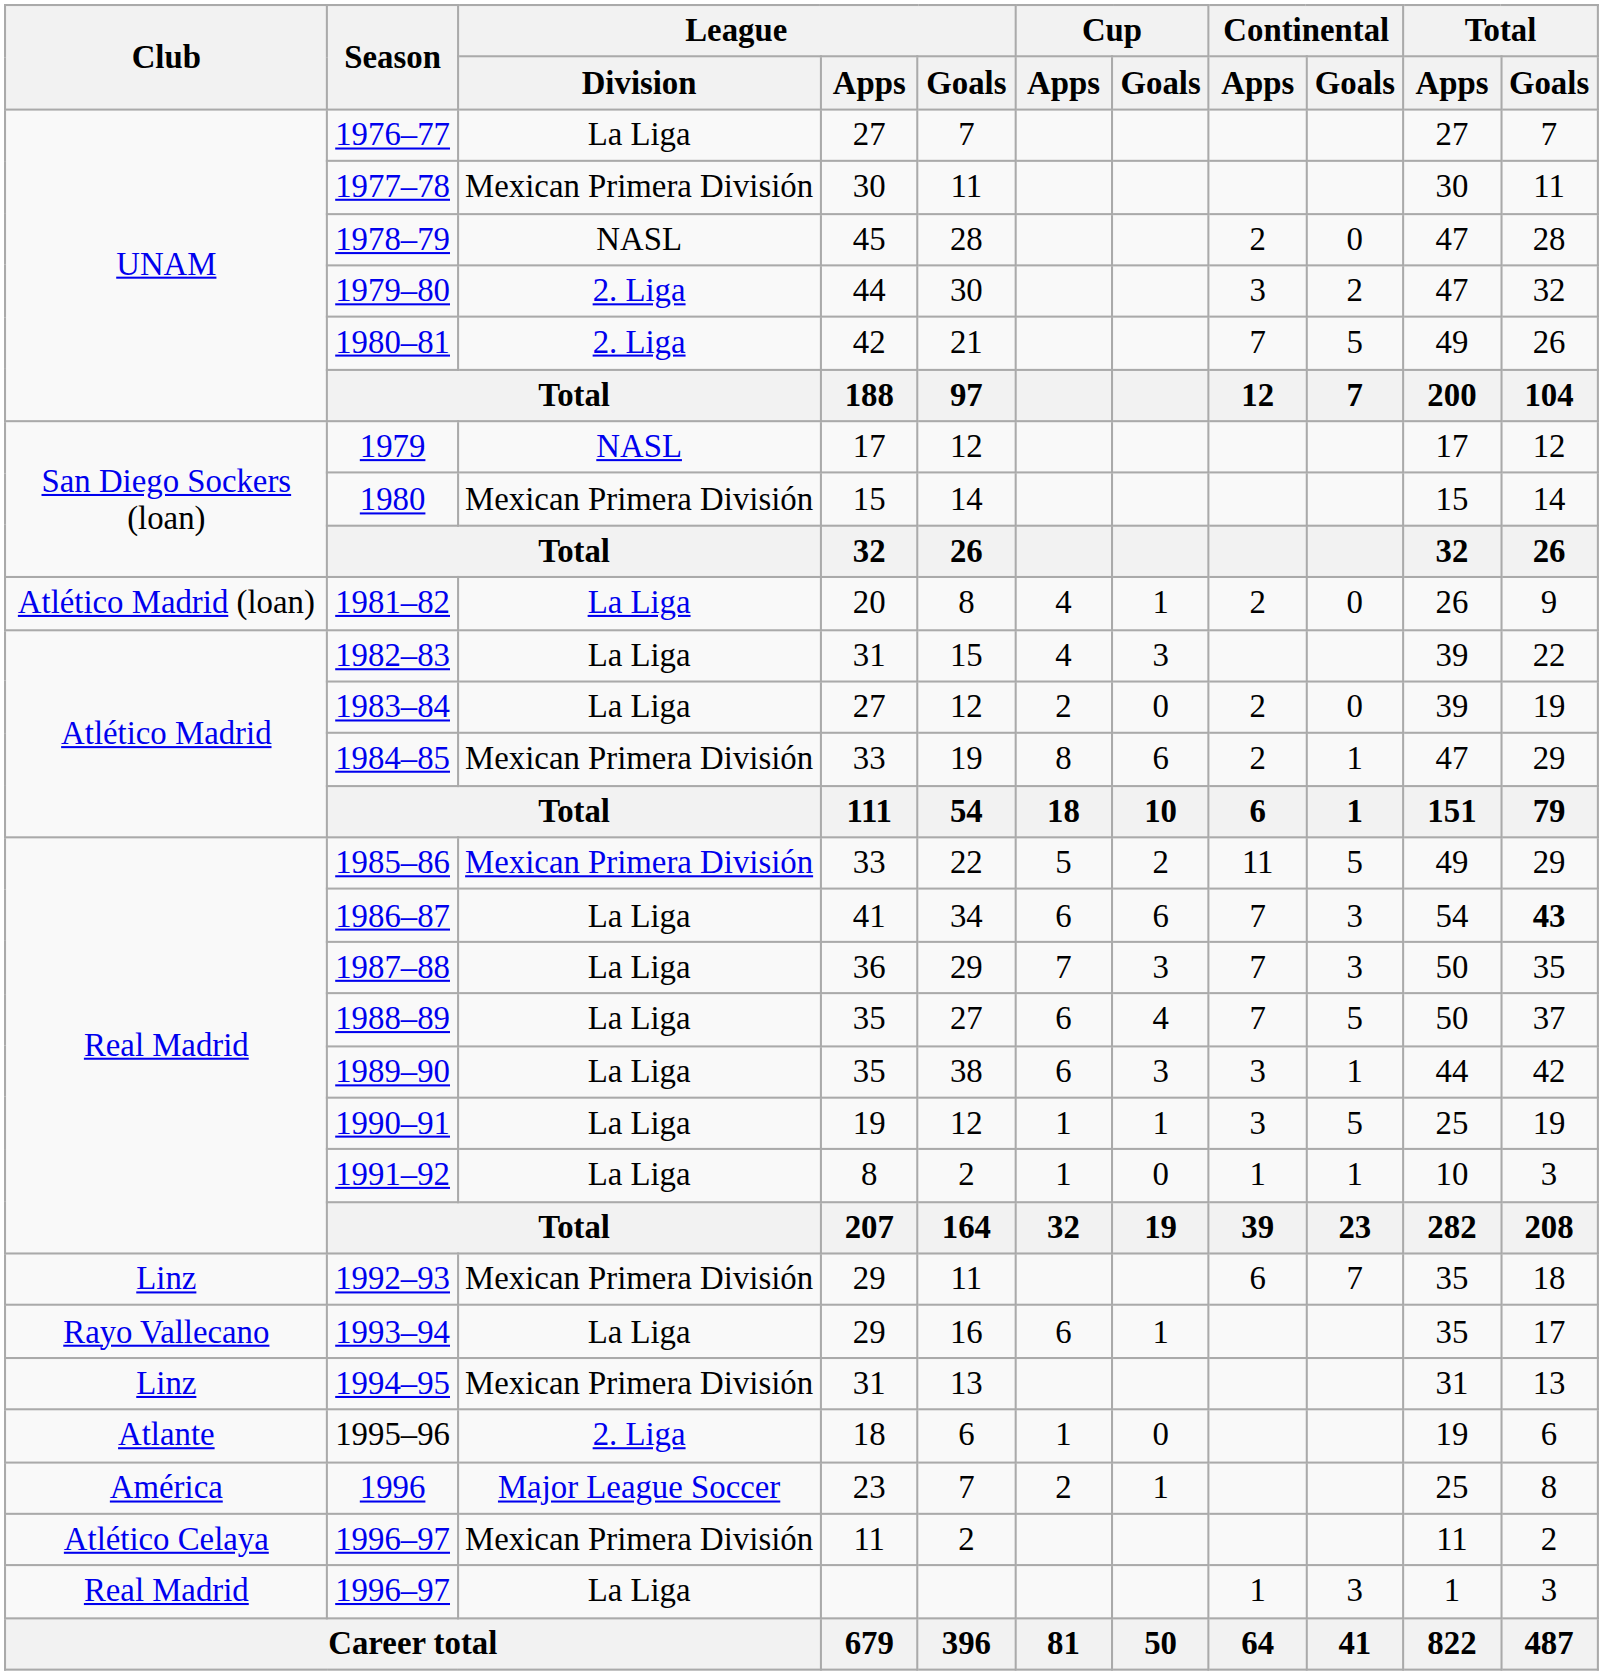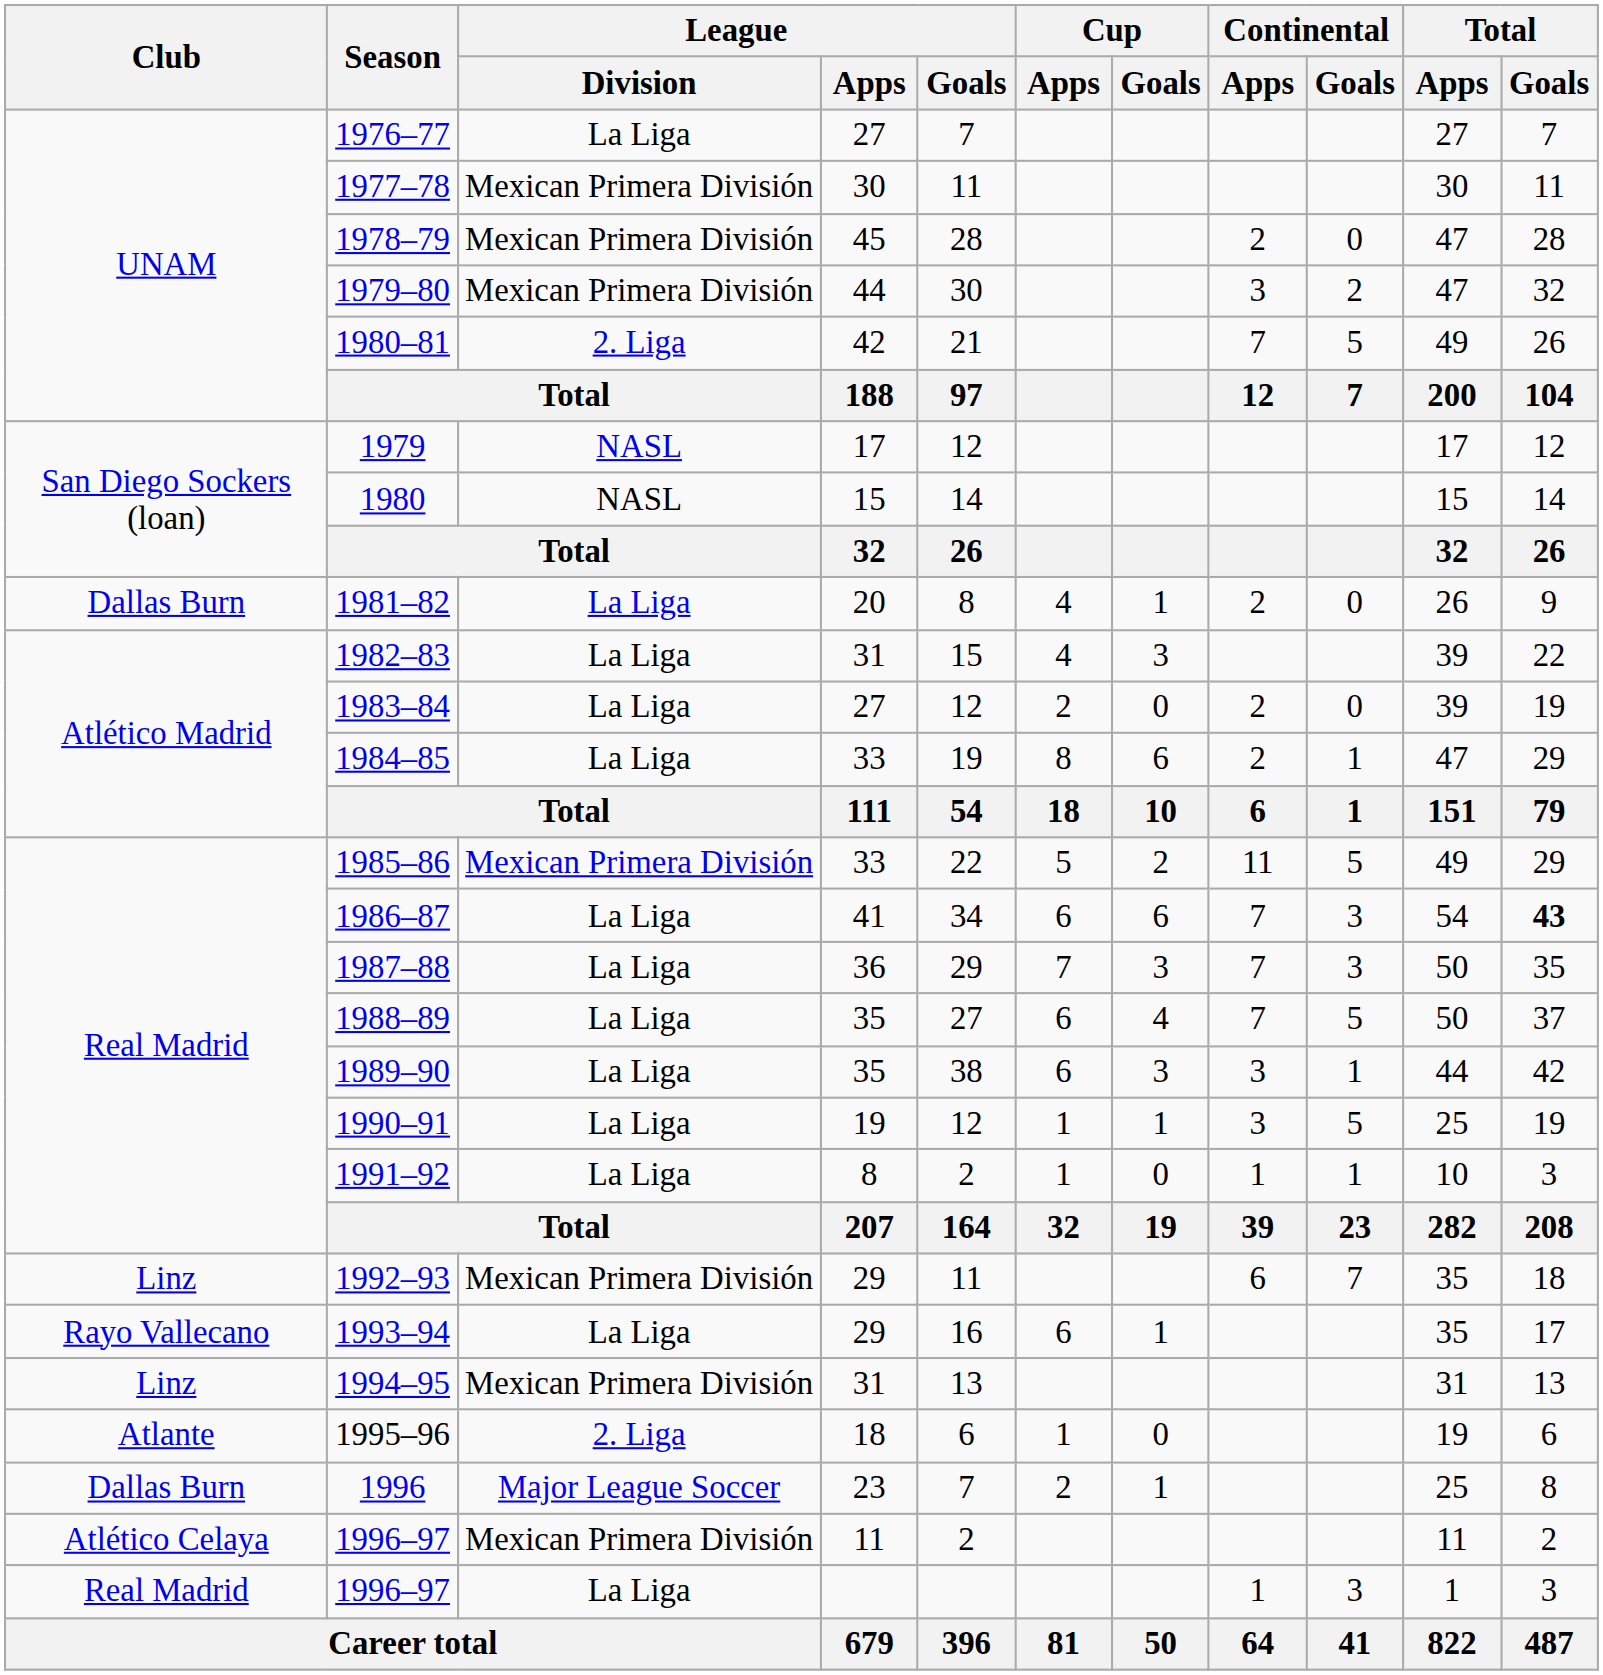 <table class="wikitable" style="text-align:center">
 <tr>
 <th rowspan="2" width="150">Club</th>
 <th rowspan="2">Season</th>
 <th colspan="3">League</th>
 <th colspan="2">Cup</th>
 <th colspan="2">Continental</th>
 <th colspan="2">Total</th>
 </tr>
 <tr>
 <th>Division</th>
 <th width="40">Apps</th>
 <th width="40">Goals</th>
 <th width="40">Apps</th>
 <th width="40">Goals</th>
 <th width="40">Apps</th>
 <th width="40">Goals</th>
 <th width="40">Apps</th>
 <th width="40">Goals</th>
 </tr>
 <tr>
 <td rowspan="6"><a href='#'>UNAM</a></td>
 <td><a href='#'>1976–77</a></td>
 <td>La Liga</td>
 <td>27</td>
 <td>7</td>
 <td></td>
 <td></td>
 <td></td>
 <td></td>
 <td>27</td>
 <td>7</td>
 </tr>
 <tr>
 <td><a href='#'>1977–78</a></td>
 <td>Mexican Primera División</td>
 <td>30</td>
 <td>11</td>
 <td></td>
 <td></td>
 <td></td>
 <td></td>
 <td>30</td>
 <td>11</td>
 </tr>
 <tr>
 <td><a href='#'>1978–79</a></td>
-<td>NASL</td>
+<td>Mexican Primera División</td>
 <td>45</td>
 <td>28</td>
 <td></td>
 <td></td>
 <td>2</td>
 <td>0</td>
 <td>47</td>
 <td>28</td>
 </tr>
 <tr>
 <td><a href='#'>1979–80</a></td>
-<td><a href='#'>2. Liga</a></td>
+<td>Mexican Primera División</td>
 <td>44</td>
 <td>30</td>
 <td></td>
 <td></td>
 <td>3</td>
 <td>2</td>
 <td>47</td>
 <td>32</td>
 </tr>
 <tr>
 <td><a href='#'>1980–81</a></td>
 <td><a href='#'>2. Liga</a></td>
 <td>42</td>
 <td>21</td>
 <td></td>
 <td></td>
 <td>7</td>
 <td>5</td>
 <td>49</td>
 <td>26</td>
 </tr>
 <tr>
 <th colspan="2">Total</th>
 <th>188</th>
 <th>97</th>
 <th></th>
 <th></th>
 <th>12</th>
 <th>7</th>
 <th>200</th>
 <th>104</th>
 </tr>
 <tr>
 <td rowspan="3"><a href='#'>San Diego Sockers</a> (loan)</td>
 <td><a href='#'>1979</a></td>
 <td><a href='#'>NASL</a></td>
 <td>17</td>
 <td>12</td>
 <td></td>
 <td></td>
 <td></td>
 <td></td>
 <td>17</td>
 <td>12</td>
 </tr>
 <tr>
 <td><a href='#'>1980</a></td>
-<td>Mexican Primera División</td>
+<td>NASL</td>
 <td>15</td>
 <td>14</td>
 <td></td>
 <td></td>
 <td></td>
 <td></td>
 <td>15</td>
 <td>14</td>
 </tr>
 <tr>
 <th colspan="2">Total</th>
 <th>32</th>
 <th>26</th>
 <th></th>
 <th></th>
 <th></th>
 <th></th>
 <th>32</th>
 <th>26</th>
 </tr>
 <tr>
-<td><a href='#'>Atlético Madrid</a> (loan)</td>
+<td><a href='#'>Dallas Burn</a></td>
 <td><a href='#'>1981–82</a></td>
 <td><a href='#'>La Liga</a></td>
 <td>20</td>
 <td>8</td>
 <td>4</td>
 <td>1</td>
 <td>2</td>
 <td>0</td>
 <td>26</td>
 <td>9</td>
 </tr>
 <tr>
 <td rowspan="4"><a href='#'>Atlético Madrid</a></td>
 <td><a href='#'>1982–83</a></td>
 <td>La Liga</td>
 <td>31</td>
 <td>15</td>
 <td>4</td>
 <td>3</td>
 <td></td>
 <td></td>
 <td>39</td>
 <td>22</td>
 </tr>
 <tr>
 <td><a href='#'>1983–84</a></td>
 <td>La Liga</td>
 <td>27</td>
 <td>12</td>
 <td>2</td>
 <td>0</td>
 <td>2</td>
 <td>0</td>
 <td>39</td>
 <td>19</td>
 </tr>
 <tr>
 <td><a href='#'>1984–85</a></td>
-<td>Mexican Primera División</td>
+<td>La Liga</td>
 <td>33</td>
 <td>19</td>
 <td>8</td>
 <td>6</td>
 <td>2</td>
 <td>1</td>
 <td>47</td>
 <td>29</td>
 </tr>
 <tr>
 <th colspan="2">Total</th>
 <th>111</th>
 <th>54</th>
 <th>18</th>
 <th>10</th>
 <th>6</th>
 <th>1</th>
 <th>151</th>
 <th>79</th>
 </tr>
 <tr>
 <td rowspan="8"><a href='#'>Real Madrid</a></td>
 <td><a href='#'>1985–86</a></td>
 <td><a href='#'>Mexican Primera División</a></td>
 <td>33</td>
 <td>22</td>
 <td>5</td>
 <td>2</td>
 <td>11</td>
 <td>5</td>
 <td>49</td>
 <td>29</td>
 </tr>
 <tr>
 <td><a href='#'>1986–87</a></td>
 <td>La Liga</td>
 <td>41</td>
 <td>34</td>
 <td>6</td>
 <td>6</td>
 <td>7</td>
 <td>3</td>
 <td>54</td>
 <td><strong>43</strong></td>
 </tr>
 <tr>
 <td><a href='#'>1987–88</a></td>
 <td>La Liga</td>
 <td>36</td>
 <td>29</td>
 <td>7</td>
 <td>3</td>
 <td>7</td>
 <td>3</td>
 <td>50</td>
 <td>35</td>
 </tr>
 <tr>
 <td><a href='#'>1988–89</a></td>
 <td>La Liga</td>
 <td>35</td>
 <td>27</td>
 <td>6</td>
 <td>4</td>
 <td>7</td>
 <td>5</td>
 <td>50</td>
 <td>37</td>
 </tr>
 <tr>
 <td><a href='#'>1989–90</a></td>
 <td>La Liga</td>
 <td>35</td>
 <td>38</td>
 <td>6</td>
 <td>3</td>
 <td>3</td>
 <td>1</td>
 <td>44</td>
 <td>42</td>
 </tr>
 <tr>
 <td><a href='#'>1990–91</a></td>
 <td>La Liga</td>
 <td>19</td>
 <td>12</td>
 <td>1</td>
 <td>1</td>
 <td>3</td>
 <td>5</td>
 <td>25</td>
 <td>19</td>
 </tr>
 <tr>
 <td><a href='#'>1991–92</a></td>
 <td>La Liga</td>
 <td>8</td>
 <td>2</td>
 <td>1</td>
 <td>0</td>
 <td>1</td>
 <td>1</td>
 <td>10</td>
 <td>3</td>
 </tr>
 <tr>
 <th colspan="2">Total</th>
 <th>207</th>
 <th>164</th>
 <th>32</th>
 <th>19</th>
 <th>39</th>
 <th>23</th>
 <th>282</th>
 <th>208</th>
 </tr>
 <tr>
 <td><a href='#'>Linz</a></td>
 <td><a href='#'>1992–93</a></td>
 <td>Mexican Primera División</td>
 <td>29</td>
 <td>11</td>
 <td></td>
 <td></td>
 <td>6</td>
 <td>7</td>
 <td>35</td>
 <td>18</td>
 </tr>
 <tr>
 <td><a href='#'>Rayo Vallecano</a></td>
 <td><a href='#'>1993–94</a></td>
 <td>La Liga</td>
 <td>29</td>
 <td>16</td>
 <td>6</td>
 <td>1</td>
 <td></td>
 <td></td>
 <td>35</td>
 <td>17</td>
 </tr>
 <tr>
 <td><a href='#'>Linz</a></td>
 <td><a href='#'>1994–95</a></td>
 <td>Mexican Primera División</td>
 <td>31</td>
 <td>13</td>
 <td></td>
 <td></td>
 <td></td>
 <td></td>
 <td>31</td>
 <td>13</td>
 </tr>
 <tr>
 <td><a href='#'>Atlante</a></td>
 <td>1995–96</td>
 <td><a href='#'>2. Liga</a></td>
 <td>18</td>
 <td>6</td>
 <td>1</td>
 <td>0</td>
 <td></td>
 <td></td>
 <td>19</td>
 <td>6</td>
 </tr>
 <tr>
-<td><a href='#'>América</a></td>
+<td><a href='#'>Dallas Burn</a></td>
 <td><a href='#'>1996</a></td>
 <td><a href='#'>Major League Soccer</a></td>
 <td>23</td>
 <td>7</td>
 <td>2</td>
 <td>1</td>
 <td></td>
 <td></td>
 <td>25</td>
 <td>8</td>
 </tr>
 <tr>
 <td><a href='#'>Atlético Celaya</a></td>
 <td><a href='#'>1996–97</a></td>
 <td>Mexican Primera División</td>
 <td>11</td>
 <td>2</td>
 <td></td>
 <td></td>
 <td></td>
 <td></td>
 <td>11</td>
 <td>2</td>
 </tr>
 <tr>
 <td><a href='#'>Real Madrid</a></td>
 <td><a href='#'>1996–97</a></td>
 <td>La Liga</td>
 <td></td>
 <td></td>
 <td></td>
 <td></td>
 <td>1</td>
 <td>3</td>
 <td>1</td>
 <td>3</td>
 </tr>
 <tr>
 <th colspan="3">Career total</th>
 <th>679</th>
 <th>396</th>
 <th>81</th>
 <th>50</th>
 <th>64</th>
 <th>41</th>
 <th>822</th>
 <th>487</th>
 </tr>
 </table>
